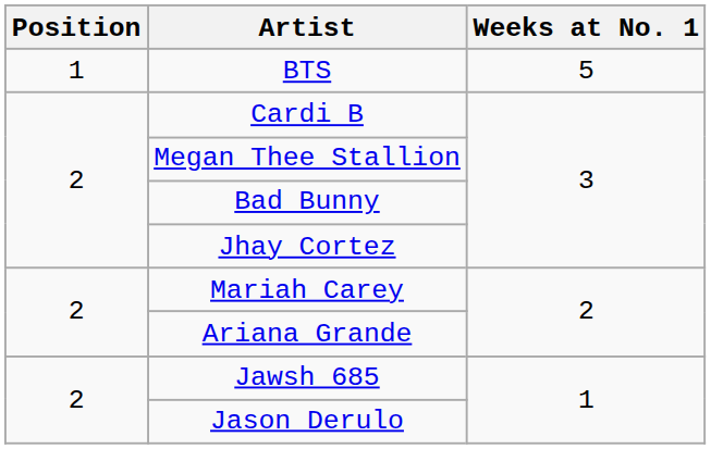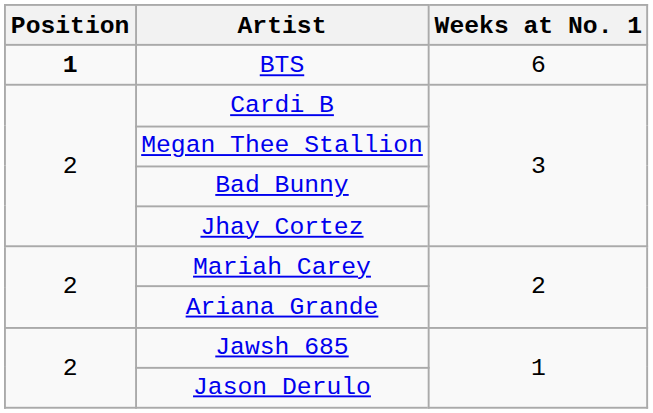 <table class="wikitable plainrowheaders" style="text-align:center;">
 <tr>
 <th>Position</th>
 <th>Artist</th>
 <th>Weeks at No. 1</th>
 </tr>
 <tr>
-<td>1</td>
+<td><strong>1</strong></td>
 <td><a href='#'>BTS</a></td>
-<td>5</td>
+<td>6</td>
 </tr>
 <tr>
 <td rowspan="4">2</td>
 <td><a href='#'>Cardi B</a></td>
 <td rowspan="4">3</td>
 </tr>
 <tr>
 <td><a href='#'>Megan Thee Stallion</a></td>
 </tr>
 <tr>
 <td><a href='#'>Bad Bunny</a></td>
 </tr>
 <tr>
 <td><a href='#'>Jhay Cortez</a></td>
 </tr>
 <tr>
 <td rowspan="2">2</td>
 <td><a href='#'>Mariah Carey</a></td>
 <td rowspan="2">2</td>
 </tr>
 <tr>
 <td><a href='#'>Ariana Grande</a></td>
 </tr>
 <tr>
 <td rowspan="2">2</td>
 <td><a href='#'>Jawsh 685</a></td>
 <td rowspan="2">1</td>
 </tr>
 <tr>
 <td><a href='#'>Jason Derulo</a></td>
 </tr>
 </table>
